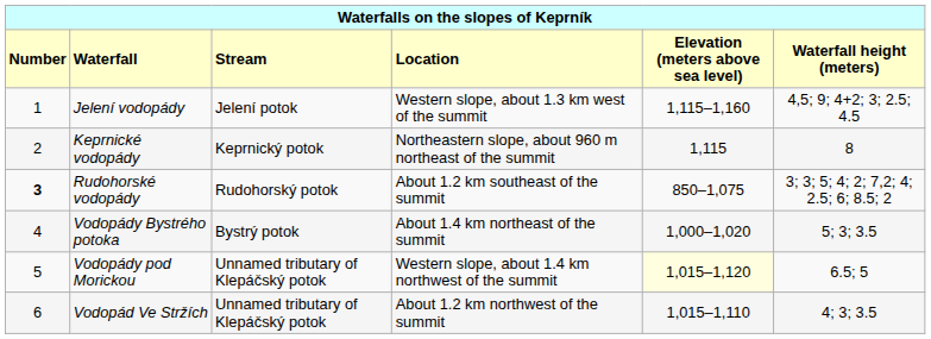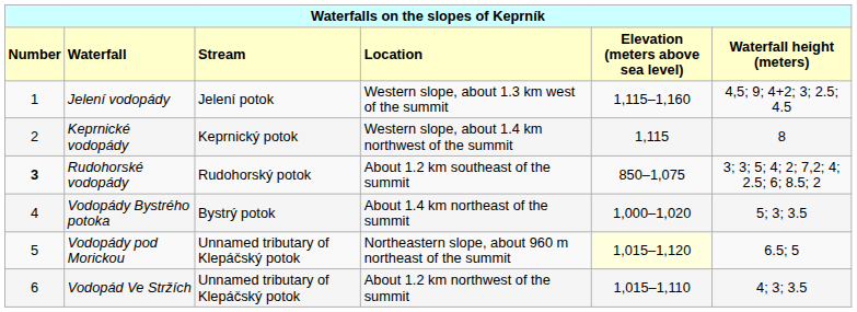 <table class="wikitable" style="font-size:90%">
 <tr>
 <td colspan="6" align="center" bgcolor="#CCFFFF"> <strong>Waterfalls on the slopes of Keprník</strong></td>
 </tr>
 <tr bgcolor="#FFFFCC">
 <td align="center"><strong>Number</strong></td>
 <td><strong>Waterfall</strong></td>
 <td><strong>Stream</strong></td>
 <td><strong>Location</strong></td>
 <td align="center"><strong>Elevation</strong><br><strong>(meters above sea level)</strong></td>
 <td align="center"><strong>Waterfall height</strong><br><strong>(meters)</strong></td>
 </tr>
 <tr>
 <td align="center">1</td>
 <td><em>Jelení vodopády</em></td>
 <td>Jelení potok</td>
 <td>Western slope, about 1.3 km west of the summit</td>
 <td align="center">1,115–1,160</td>
 <td align="center">4,5; 9; 4+2; 3; 2.5; 4.5</td>
 </tr>
 <tr bgcolor="#F5F5F5">
 <td align="center">2</td>
 <td><em>Keprnické vodopády</em></td>
 <td>Keprnický potok</td>
-<td>Northeastern slope, about 960 m northeast of the summit</td>
+<td>Western slope, about 1.4 km northwest of the summit</td>
 <td align="center">1,115</td>
 <td align="center">8</td>
 </tr>
 <tr>
 <td align="center"><strong>3</strong></td>
 <td><em>Rudohorské vodopády</em></td>
 <td>Rudohorský potok</td>
 <td>About 1.2 km southeast of the summit</td>
 <td align="center">850–1,075</td>
 <td align="center">3; 3; 5; 4; 2; 7,2; 4; 2.5; 6; 8.5; 2</td>
 </tr>
 <tr bgcolor="#F5F5F5">
 <td align="center">4</td>
 <td><em>Vodopády Bystrého potoka</em></td>
 <td>Bystrý potok</td>
 <td>About 1.4 km northeast of the summit</td>
 <td align="center">1,000–1,020</td>
 <td align="center">5; 3; 3.5</td>
 </tr>
 <tr>
 <td align="center">5</td>
 <td><em>Vodopády pod Morickou</em></td>
 <td>Unnamed tributary of Klepáčský potok</td>
-<td>Western slope, about 1.4 km northwest of the summit</td>
+<td>Northeastern slope, about 960 m northeast of the summit</td>
 <td align="center" style="background: lightyellow;">1,015–1,120</td>
 <td align="center">6.5; 5</td>
 </tr>
 <tr bgcolor="#F5F5F5">
 <td align="center">6</td>
 <td><em>Vodopád Ve Stržích</em></td>
 <td>Unnamed tributary of Klepáčský potok</td>
 <td>About 1.2 km northwest of the summit</td>
 <td align="center">1,015–1,110</td>
 <td align="center">4; 3; 3.5</td>
 </tr>
 </table>
